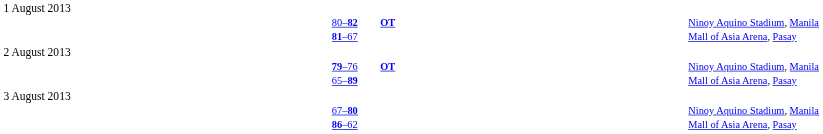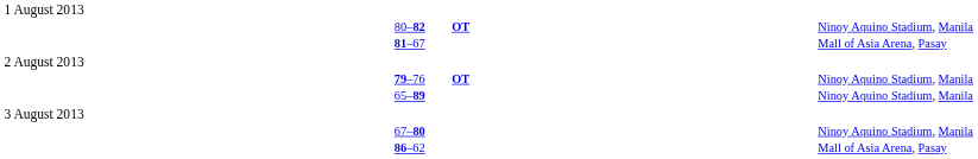 <table style="width:100%;" cellspacing="1">
 <tr>
 <th width=25%></th>
 <th width=2%></th>
 <th width=6%></th>
 <th width=2%></th>
 <th width=25%></th>
 </tr>
 <tr>
 <td>1 August 2013</td>
 </tr>
 <tr style=font-size:90%>
 <td align=right></td>
 <td></td>
 <td align=center><a href='#'>80–<strong>82</strong></a></td>
 <td><strong><a href='#'>OT</a></strong></td>
 <td><strong></strong></td>
 <td><a href='#'>Ninoy Aquino Stadium</a>, <a href='#'>Manila</a></td>
 </tr>
 <tr style=font-size:90%>
 <td align=right><strong></strong></td>
 <td></td>
 <td align="center"><a href='#'><strong>81</strong>–67</a></td>
 <td></td>
 <td></td>
 <td><a href='#'>Mall of Asia Arena</a>, <a href='#'>Pasay</a></td>
 </tr>
 <tr>
 <td>2 August 2013</td>
 </tr>
 <tr style=font-size:90%>
 <td align=right><strong></strong></td>
 <td></td>
 <td align=center><a href='#'><strong>79</strong>–76</a></td>
 <td><strong><a href='#'>OT</a></strong></td>
 <td></td>
 <td><a href='#'>Ninoy Aquino Stadium</a>, <a href='#'>Manila</a></td>
 </tr>
 <tr style=font-size:90%>
 <td align="right"></td>
 <td></td>
 <td align="center"><a href='#'>65–<strong>89</strong></a></td>
 <td></td>
 <td><strong></strong></td>
-<td><a href='#'>Mall of Asia Arena</a>, <a href='#'>Pasay</a></td>
+<td><a href='#'>Ninoy Aquino Stadium</a>, <a href='#'>Manila</a></td>
 </tr>
 <tr>
 <td>3 August 2013</td>
 </tr>
 <tr style=font-size:90%>
 <td align=right></td>
 <td></td>
 <td align="center"><a href='#'>67–<strong>80</strong></a></td>
 <td></td>
 <td><strong></strong></td>
 <td><a href='#'>Ninoy Aquino Stadium</a>, <a href='#'>Manila</a></td>
 </tr>
 <tr style=font-size:90%>
 <td align=right><strong></strong></td>
 <td></td>
 <td align="center"><a href='#'><strong>86</strong>–62</a></td>
 <td></td>
 <td></td>
 <td><a href='#'>Mall of Asia Arena</a>, <a href='#'>Pasay</a></td>
 </tr>
 </table>
